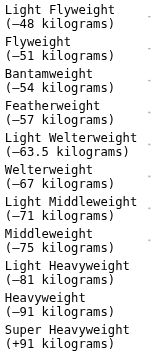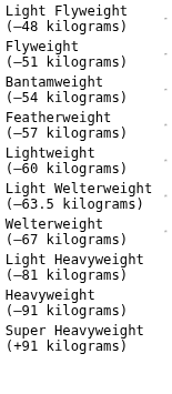 <table>
 <tr>
 <td>Light Flyweight<br>(–48 kilograms)</td>
 <td></td>
 <td></td>
 <td><hr></td>
 </tr>
 <tr>
 <td>Flyweight<br>(–51 kilograms)</td>
 <td></td>
 <td></td>
 <td><hr></td>
 </tr>
 <tr>
 <td>Bantamweight<br>(–54 kilograms)</td>
 <td></td>
 <td></td>
 <td> <hr></td>
 </tr>
 <tr>
 <td>Featherweight<br>(–57 kilograms)</td>
 <td></td>
 <td></td>
 <td><hr></td>
 </tr>
 <tr>
+<td>Lightweight<br>(–60 kilograms)</td>
+<td></td>
+<td></td>
+<td><hr></td>
+</tr>
+<tr>
 <td>Light Welterweight<br>(–63.5 kilograms)</td>
 <td></td>
 <td></td>
 <td><hr></td>
 </tr>
 <tr>
 <td>Welterweight<br>(–67 kilograms)</td>
-<td></td>
-<td></td>
-<td><hr></td>
-</tr>
-<tr>
-<td>Light Middleweight<br>(–71 kilograms)</td>
-<td></td>
-<td></td>
-<td><hr></td>
-</tr>
-<tr>
-<td>Middleweight<br>(–75 kilograms)</td>
 <td></td>
 <td></td>
 <td><hr></td>
 </tr>
 <tr>
 <td>Light Heavyweight<br>(–81 kilograms)</td>
 <td></td>
 <td></td>
 <td><br></td>
 </tr>
 <tr>
 <td>Heavyweight<br>(–91 kilograms)</td>
 <td></td>
 <td></td>
 <td><br></td>
 </tr>
 <tr>
 <td>Super Heavyweight<br>(+91 kilograms)</td>
 <td></td>
 <td></td>
 <td><br></td>
 </tr>
 </table>
